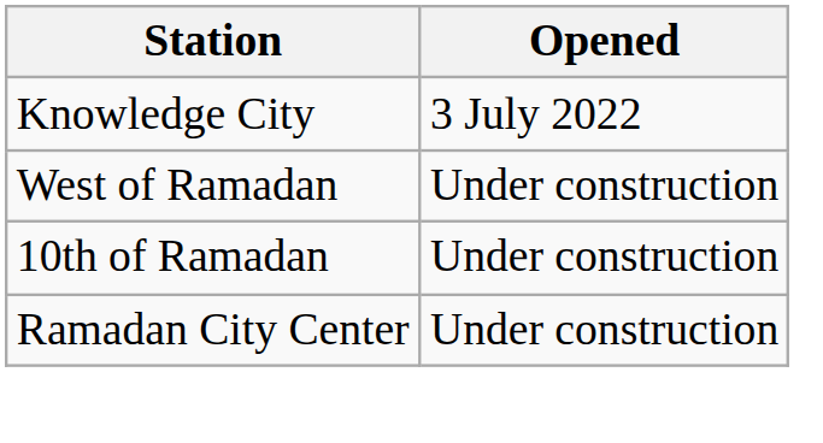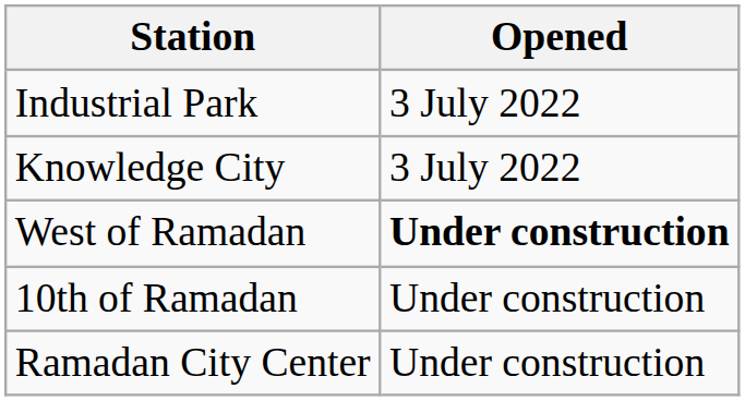 <table class="wikitable">
 <tr>
 <th>Station</th>
 <th>Opened</th>
+</tr>
+<tr>
+<td>Industrial Park</td>
+<td>3 July 2022</td>
 </tr>
 <tr>
 <td>Knowledge City</td>
 <td>3 July 2022</td>
 </tr>
 <tr>
 <td>West of Ramadan</td>
-<td>Under construction</td>
+<td><strong>Under construction</strong></td>
 </tr>
 <tr>
 <td>10th of Ramadan</td>
 <td>Under construction</td>
 </tr>
 <tr>
 <td>Ramadan City Center</td>
 <td>Under construction</td>
 </tr>
 </table>
